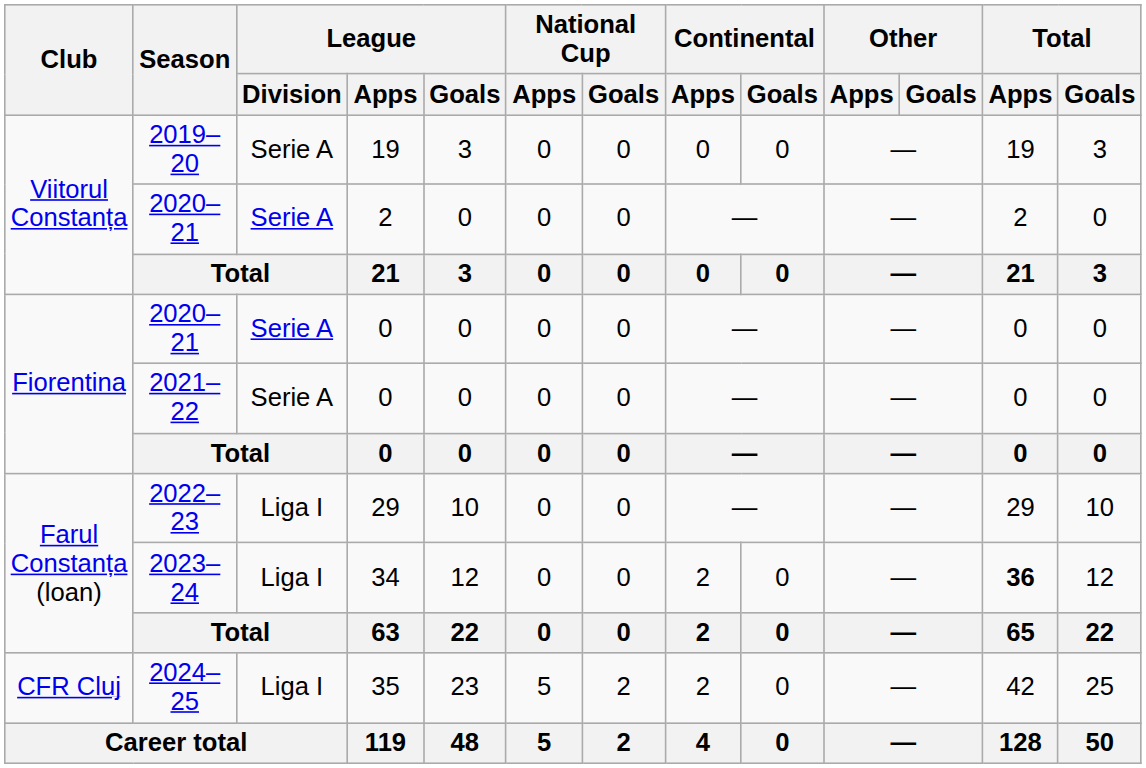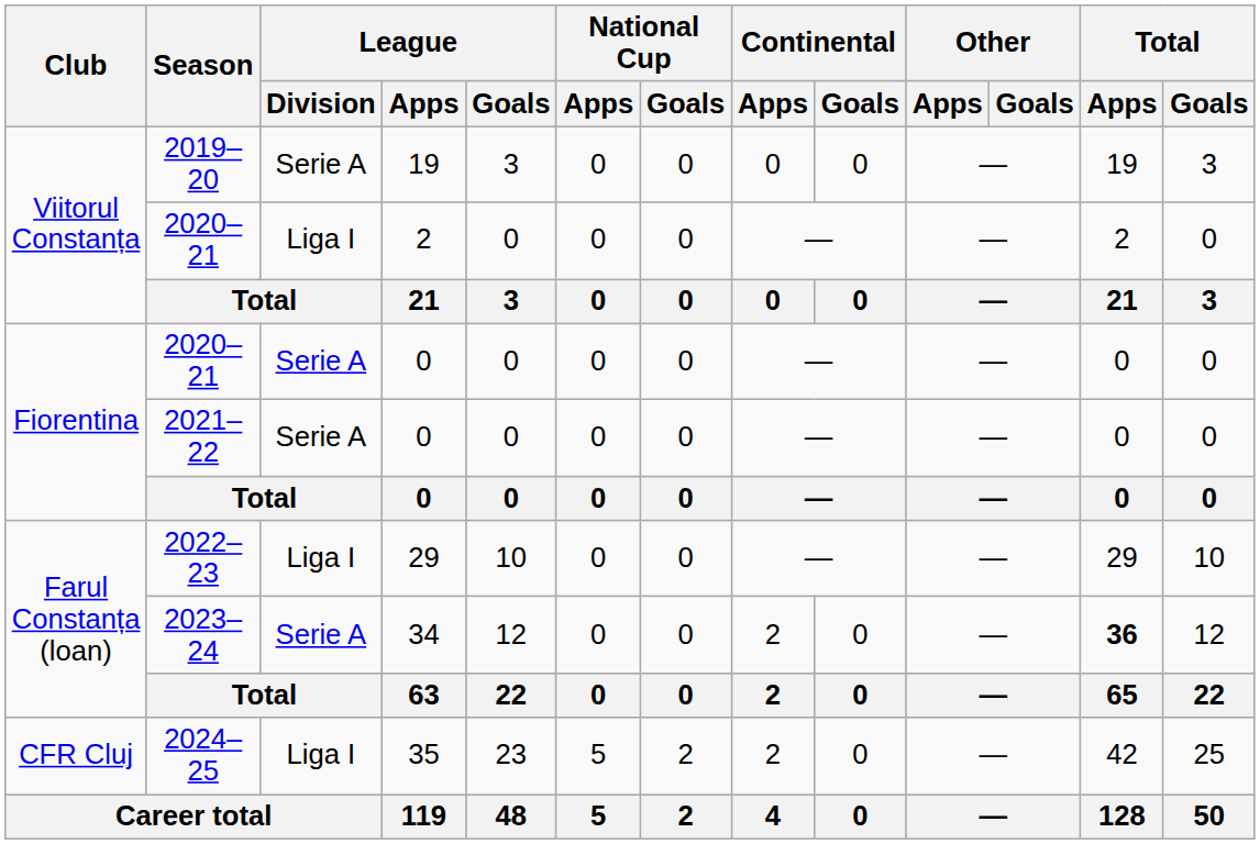 <table class=wikitable style=text-align:center>
 <tr>
 <th rowspan=2>Club</th>
 <th rowspan=2>Season</th>
 <th colspan=3>League</th>
 <th colspan=2>National Cup</th>
 <th colspan=2>Continental</th>
 <th colspan=2>Other</th>
 <th colspan=2>Total</th>
 </tr>
 <tr>
 <th>Division</th>
 <th>Apps</th>
 <th>Goals</th>
 <th>Apps</th>
 <th>Goals</th>
 <th>Apps</th>
 <th>Goals</th>
 <th>Apps</th>
 <th>Goals</th>
 <th>Apps</th>
 <th>Goals</th>
 </tr>
 <tr>
 <td rowspan="3"><a href='#'>Viitorul Constanța</a></td>
 <td><a href='#'>2019–20</a></td>
 <td>Serie A</td>
 <td>19</td>
 <td>3</td>
 <td>0</td>
 <td>0</td>
 <td>0</td>
 <td>0</td>
 <td colspan="2">—</td>
 <td>19</td>
 <td>3</td>
 </tr>
 <tr>
 <td><a href='#'>2020–21</a></td>
-<td><a href='#'>Serie A</a></td>
+<td>Liga I</td>
 <td>2</td>
 <td>0</td>
 <td>0</td>
 <td>0</td>
 <td colspan="2">—</td>
 <td colspan="2">—</td>
 <td>2</td>
 <td>0</td>
 </tr>
 <tr>
 <th colspan="2">Total</th>
 <th>21</th>
 <th>3</th>
 <th>0</th>
 <th>0</th>
 <th>0</th>
 <th>0</th>
 <th colspan="2">—</th>
 <th>21</th>
 <th>3</th>
 </tr>
 <tr>
 <td rowspan="3"><a href='#'>Fiorentina</a></td>
 <td><a href='#'>2020–21</a></td>
 <td><a href='#'>Serie A</a></td>
 <td>0</td>
 <td>0</td>
 <td>0</td>
 <td>0</td>
 <td colspan="2">—</td>
 <td colspan="2">—</td>
 <td>0</td>
 <td>0</td>
 </tr>
 <tr>
 <td><a href='#'>2021–22</a></td>
 <td>Serie A</td>
 <td>0</td>
 <td>0</td>
 <td>0</td>
 <td>0</td>
 <td colspan="2">—</td>
 <td colspan="2">—</td>
 <td>0</td>
 <td>0</td>
 </tr>
 <tr>
 <th colspan="2">Total</th>
 <th>0</th>
 <th>0</th>
 <th>0</th>
 <th>0</th>
 <th colspan="2">—</th>
 <th colspan="2">—</th>
 <th>0</th>
 <th>0</th>
 </tr>
 <tr>
 <td rowspan="3"><a href='#'>Farul Constanța</a> (loan)</td>
 <td><a href='#'>2022–23</a></td>
 <td>Liga I</td>
 <td>29</td>
 <td>10</td>
 <td>0</td>
 <td>0</td>
 <td colspan="2">—</td>
 <td colspan="2">—</td>
 <td>29</td>
 <td>10</td>
 </tr>
 <tr>
 <td><a href='#'>2023–24</a></td>
-<td>Liga I</td>
+<td><a href='#'>Serie A</a></td>
 <td>34</td>
 <td>12</td>
 <td>0</td>
 <td>0</td>
 <td>2</td>
 <td>0</td>
 <td colspan="2">—</td>
 <td><strong>36</strong></td>
 <td>12</td>
 </tr>
 <tr>
 <th colspan="2">Total</th>
 <th>63</th>
 <th>22</th>
 <th>0</th>
 <th>0</th>
 <th>2</th>
 <th>0</th>
 <th colspan="2">—</th>
 <th>65</th>
 <th>22</th>
 </tr>
 <tr>
 <td><a href='#'>CFR Cluj</a></td>
 <td><a href='#'>2024–25</a></td>
 <td>Liga I</td>
 <td>35</td>
 <td>23</td>
 <td>5</td>
 <td>2</td>
 <td>2</td>
 <td>0</td>
 <td colspan="2">—</td>
 <td>42</td>
 <td>25</td>
 </tr>
 <tr>
 <th colspan="3">Career total</th>
 <th>119</th>
 <th>48</th>
 <th>5</th>
 <th>2</th>
 <th>4</th>
 <th>0</th>
 <th colspan="2">—</th>
 <th>128</th>
 <th>50</th>
 </tr>
 </table>
